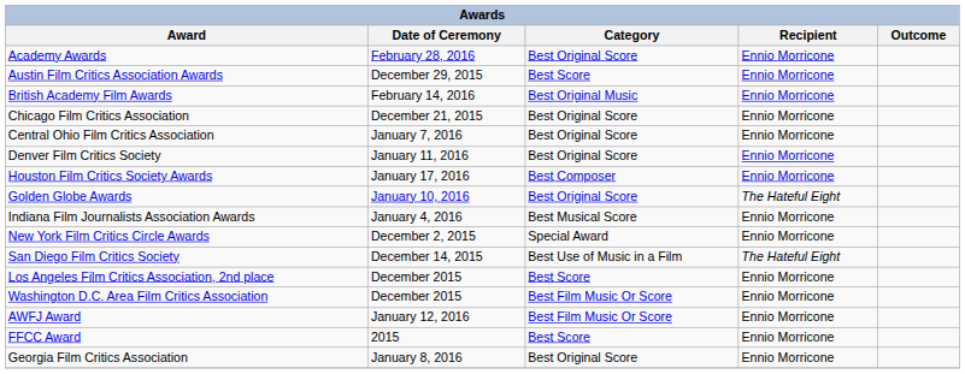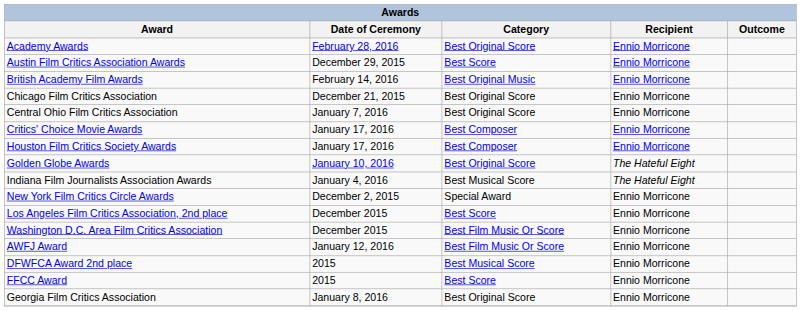 <table class="wikitable" width="95%">
 <tr style="background:#ccc; text-align:center;">
 <th colspan="5" style="background: LightSteelBlue;">Awards</th>
 </tr>
 <tr style="background:#ccc; text-align:center;">
 <th>Award</th>
 <th>Date of Ceremony</th>
 <th>Category</th>
 <th>Recipient</th>
 <th>Outcome</th>
 </tr>
 <tr>
 <td rowspan="1"><a href='#'>Academy Awards</a></td>
 <td rowspan="1"><a href='#'>February 28, 2016</a></td>
 <td><a href='#'>Best Original Score</a></td>
 <td><a href='#'>Ennio Morricone</a></td>
 <td></td>
 </tr>
 <tr>
 <td rowspan="1"><a href='#'>Austin Film Critics Association Awards</a></td>
 <td rowspan="1">December 29, 2015</td>
 <td><a href='#'>Best Score</a></td>
 <td><a href='#'>Ennio Morricone</a></td>
 <td></td>
 </tr>
 <tr>
 <td rowspan="1"><a href='#'>British Academy Film Awards</a></td>
 <td rowspan="1">February 14, 2016</td>
 <td><a href='#'>Best Original Music</a></td>
 <td><a href='#'>Ennio Morricone</a></td>
 <td></td>
 </tr>
 <tr>
 <td rowspan="1">Chicago Film Critics Association</td>
 <td rowspan="1">December 21, 2015</td>
 <td>Best Original Score</td>
 <td>Ennio Morricone</td>
 <td></td>
 </tr>
 <tr>
 <td rowspan="1">Central Ohio Film Critics Association</td>
 <td rowspan="1">January 7, 2016</td>
 <td>Best Original Score</td>
 <td>Ennio Morricone</td>
 <td></td>
 </tr>
 <tr>
-<td rowspan="1">Denver Film Critics Society</td>
-<td rowspan="1">January 11, 2016</td>
-<td>Best Original Score</td>
+<td rowspan="1"><a href='#'>Critics' Choice Movie Awards</a></td>
+<td rowspan="1">January 17, 2016</td>
+<td><a href='#'>Best Composer</a></td>
 <td><a href='#'>Ennio Morricone</a></td>
 <td></td>
 </tr>
 <tr>
 <td rowspan="1"><a href='#'>Houston Film Critics Society Awards</a></td>
 <td rowspan="1">January 17, 2016</td>
 <td><a href='#'>Best Composer</a></td>
 <td><a href='#'>Ennio Morricone</a></td>
 <td></td>
 </tr>
 <tr>
 <td rowspan="1"><a href='#'>Golden Globe Awards</a></td>
 <td rowspan="1"><a href='#'>January 10, 2016</a></td>
 <td><a href='#'>Best Original Score</a></td>
 <td><em>The Hateful Eight</em></td>
 <td></td>
 </tr>
 <tr>
 <td rowspan="1">Indiana Film Journalists Association Awards</td>
 <td rowspan="1">January 4, 2016</td>
 <td>Best Musical Score</td>
-<td>Ennio Morricone</td>
+<td><em>The Hateful Eight</em></td>
 <td></td>
 </tr>
 <tr>
 <td rowspan="1"><a href='#'>New York Film Critics Circle Awards</a></td>
 <td rowspan="1">December 2, 2015</td>
 <td>Special Award</td>
 <td>Ennio Morricone</td>
-<td></td>
-</tr>
-<tr>
-<td rowspan="1"><a href='#'>San Diego Film Critics Society</a></td>
-<td rowspan="1">December 14, 2015</td>
-<td>Best Use of Music in a Film</td>
-<td><em>The Hateful Eight</em></td>
 <td></td>
 </tr>
 <tr>
 <td rowspan="1"><a href='#'>Los Angeles Film Critics Association, 2nd place</a></td>
 <td rowspan="1">December 2015</td>
 <td><a href='#'>Best Score</a></td>
 <td>Ennio Morricone</td>
 <td></td>
 </tr>
 <tr>
 <td rowspan="1"><a href='#'>Washington D.C. Area Film Critics Association</a></td>
 <td rowspan="1">December 2015</td>
 <td><a href='#'>Best Film Music Or Score</a></td>
 <td>Ennio Morricone</td>
 <td></td>
 </tr>
 <tr>
 <td rowspan="1"><a href='#'>AWFJ Award</a></td>
 <td rowspan="1">January 12, 2016</td>
 <td><a href='#'>Best Film Music Or Score</a></td>
 <td>Ennio Morricone</td>
 <td></td>
 </tr>
 <tr>
+<td rowspan="1"><a href='#'>DFWFCA Award 2nd place</a></td>
+<td rowspan="1">2015</td>
+<td><a href='#'>Best Musical Score</a></td>
+<td>Ennio Morricone</td>
+<td></td>
+</tr>
+<tr>
 <td rowspan="1"><a href='#'>FFCC Award</a></td>
 <td rowspan="1">2015</td>
 <td><a href='#'>Best Score</a></td>
 <td>Ennio Morricone</td>
 <td></td>
 </tr>
 <tr>
 <td rowspan="1">Georgia Film Critics Association</td>
 <td rowspan="1">January 8, 2016</td>
 <td>Best Original Score</td>
 <td>Ennio Morricone</td>
 <td></td>
 </tr>
 <tr>
 </tr>
 </table>
